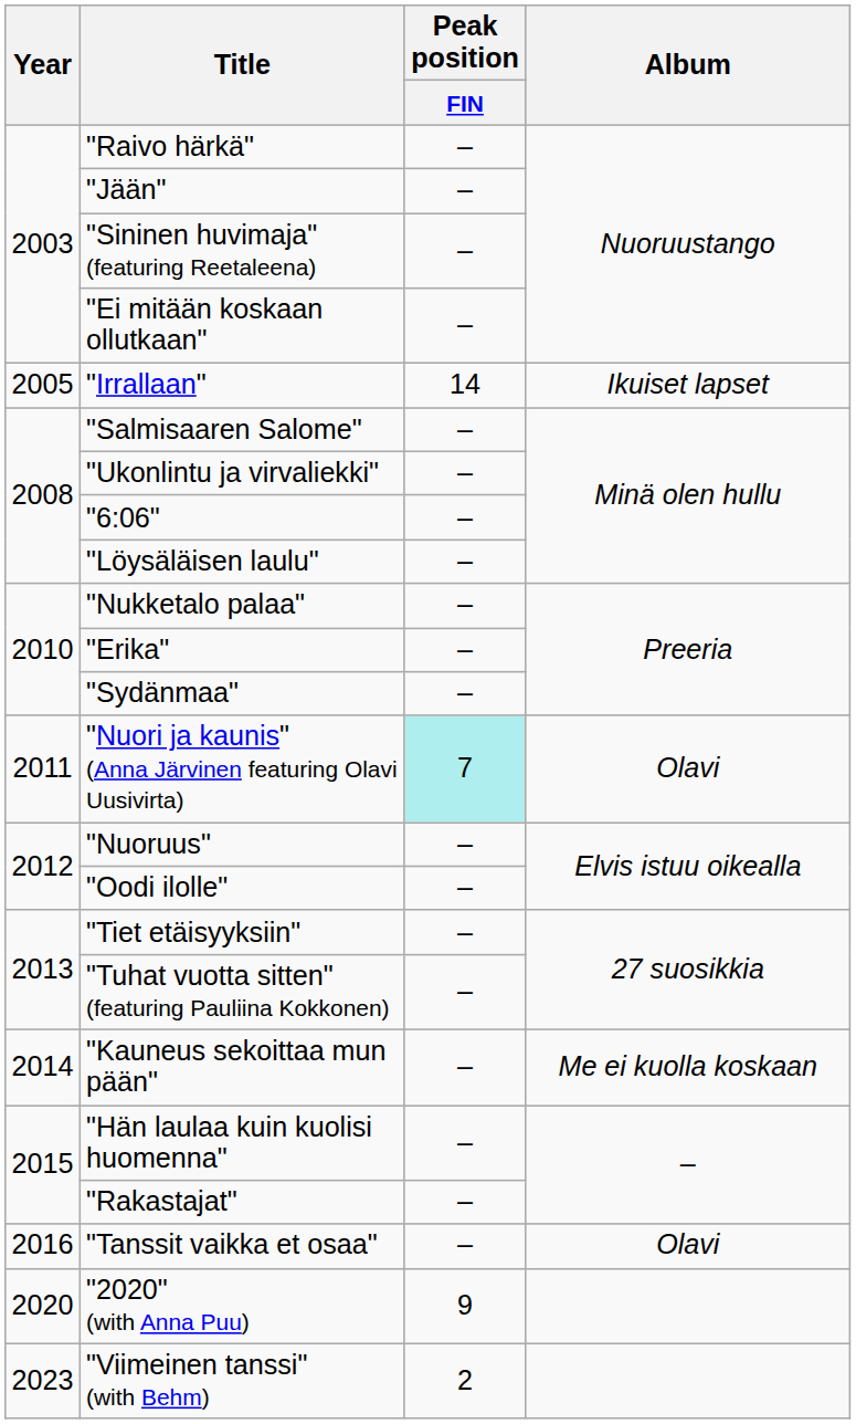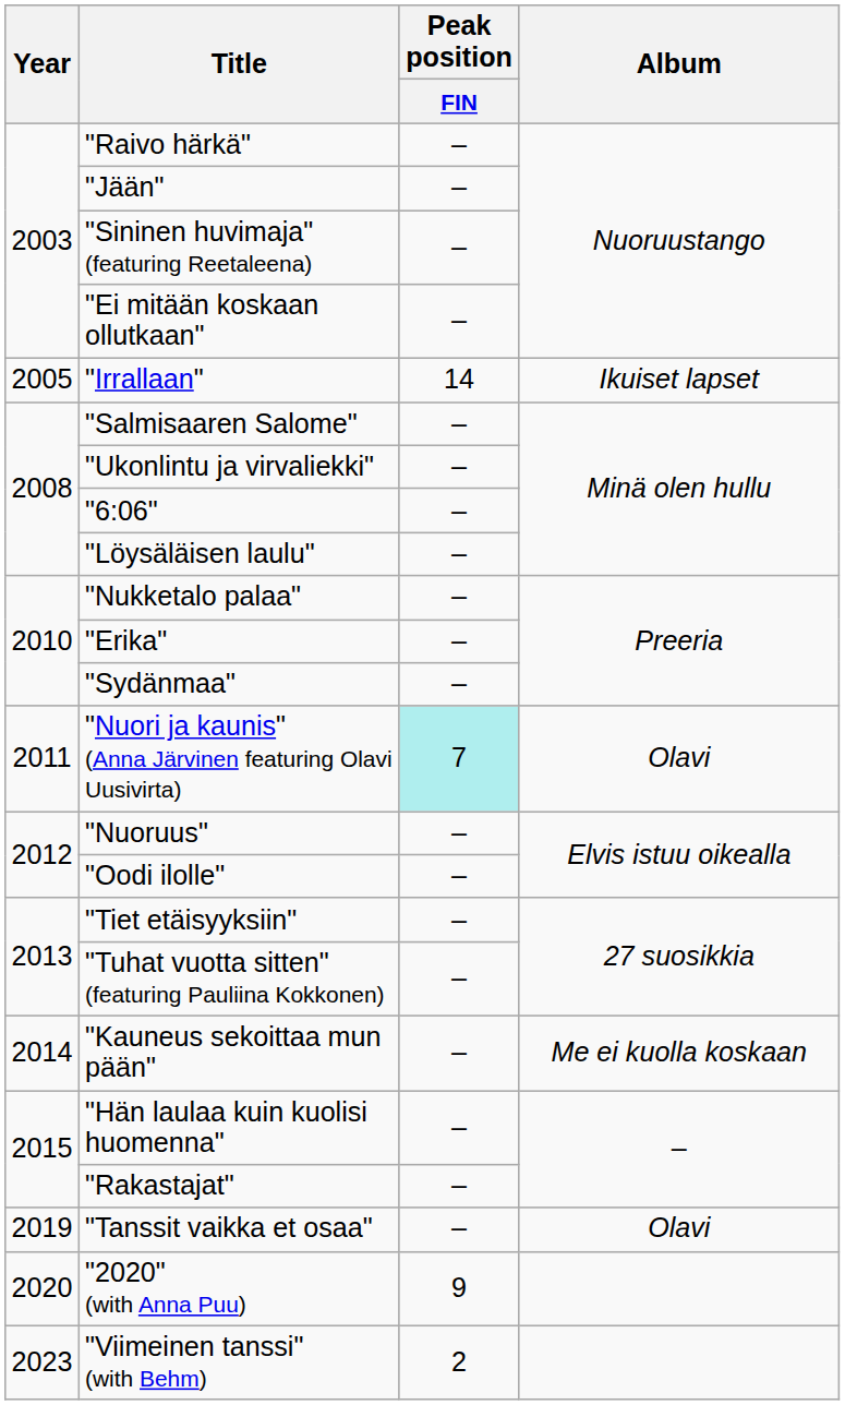 <table class="wikitable">
 <tr>
 <th align="center" rowspan="2">Year</th>
 <th align="center" rowspan="2" width="180">Title</th>
 <th align="center" colspan="1">Peak position</th>
 <th align="center" rowspan="2" width="180">Album</th>
 </tr>
 <tr>
 <th width="20"><small><a href='#'>FIN</a></small><br></th>
 </tr>
 <tr>
 <td align="center" rowspan="4">2003</td>
 <td>"Raivo härkä"</td>
 <td align="center">–</td>
 <td align="center" rowspan="4"><em>Nuoruustango</em></td>
 </tr>
 <tr>
 <td>"Jään"</td>
 <td align="center">–</td>
 </tr>
 <tr>
 <td>"Sininen huvimaja" <br><small>(featuring Reetaleena)</small></td>
 <td align="center">–</td>
 </tr>
 <tr>
 <td>"Ei mitään koskaan ollutkaan"</td>
 <td align="center">–</td>
 </tr>
 <tr>
 <td align="center">2005</td>
 <td>"<a href='#'>Irrallaan</a>"</td>
 <td align="center">14</td>
 <td align="center"><em>Ikuiset lapset</em></td>
 </tr>
 <tr>
 <td align="center" rowspan="4">2008</td>
 <td>"Salmisaaren Salome"</td>
 <td align="center">–</td>
 <td align="center" rowspan="4"><em>Minä olen hullu</em></td>
 </tr>
 <tr>
 <td>"Ukonlintu ja virvaliekki"</td>
 <td align="center">–</td>
 </tr>
 <tr>
 <td>"6:06"</td>
 <td align="center">–</td>
 </tr>
 <tr>
 <td>"Löysäläisen laulu"</td>
 <td align="center">–</td>
 </tr>
 <tr>
 <td align="center" rowspan="3">2010</td>
 <td>"Nukketalo palaa"</td>
 <td align="center">–</td>
 <td align="center" rowspan="3"><em>Preeria</em></td>
 </tr>
 <tr>
 <td>"Erika"</td>
 <td align="center">–</td>
 </tr>
 <tr>
 <td>"Sydänmaa"</td>
 <td align="center">–</td>
 </tr>
 <tr>
 <td align="center">2011</td>
 <td>"<a href='#'>Nuori ja kaunis</a>"<br><small>(<a href='#'>Anna Järvinen</a> featuring Olavi Uusivirta)</small></td>
 <td align="center" style="background: paleturquoise;">7</td>
 <td align="center"><em>Olavi</em></td>
 </tr>
 <tr>
 <td align="center" rowspan="2">2012</td>
 <td>"Nuoruus"</td>
 <td align="center">–</td>
 <td align="center" rowspan="2"><em>Elvis istuu oikealla</em></td>
 </tr>
 <tr>
 <td>"Oodi ilolle"</td>
 <td align="center">–</td>
 </tr>
 <tr>
 <td align="center" rowspan="2">2013</td>
 <td>"Tiet etäisyyksiin"</td>
 <td align="center">–</td>
 <td align="center" rowspan="2"><em>27 suosikkia</em></td>
 </tr>
 <tr>
 <td>"Tuhat vuotta sitten"<br><small>(featuring Pauliina Kokkonen)</small></td>
 <td align="center">–</td>
 </tr>
 <tr>
 <td align="center">2014</td>
 <td>"Kauneus sekoittaa mun pään"</td>
 <td align="center">–</td>
 <td align="center"><em>Me ei kuolla koskaan</em></td>
 </tr>
 <tr>
 <td align="center" rowspan="2">2015</td>
 <td>"Hän laulaa kuin kuolisi huomenna"</td>
 <td align="center">–</td>
 <td align="center" rowspan="2">–</td>
 </tr>
 <tr>
 <td>"Rakastajat"</td>
 <td align="center">–</td>
 </tr>
 <tr>
-<td align="center">2016</td>
+<td align="center">2019</td>
 <td>"Tanssit vaikka et osaa"</td>
 <td align="center">–</td>
 <td align="center"><em>Olavi</em></td>
 </tr>
 <tr>
 <td align="center">2020</td>
 <td>"2020"<br><small>(with <a href='#'>Anna Puu</a>)</small></td>
 <td align="center">9<br></td>
 <td align="center"></td>
 </tr>
 <tr>
 <td align="center">2023</td>
 <td>"Viimeinen tanssi"<br><small>(with <a href='#'>Behm</a>)</small></td>
 <td align="center">2<br></td>
 <td align="center"></td>
 </tr>
 </table>
